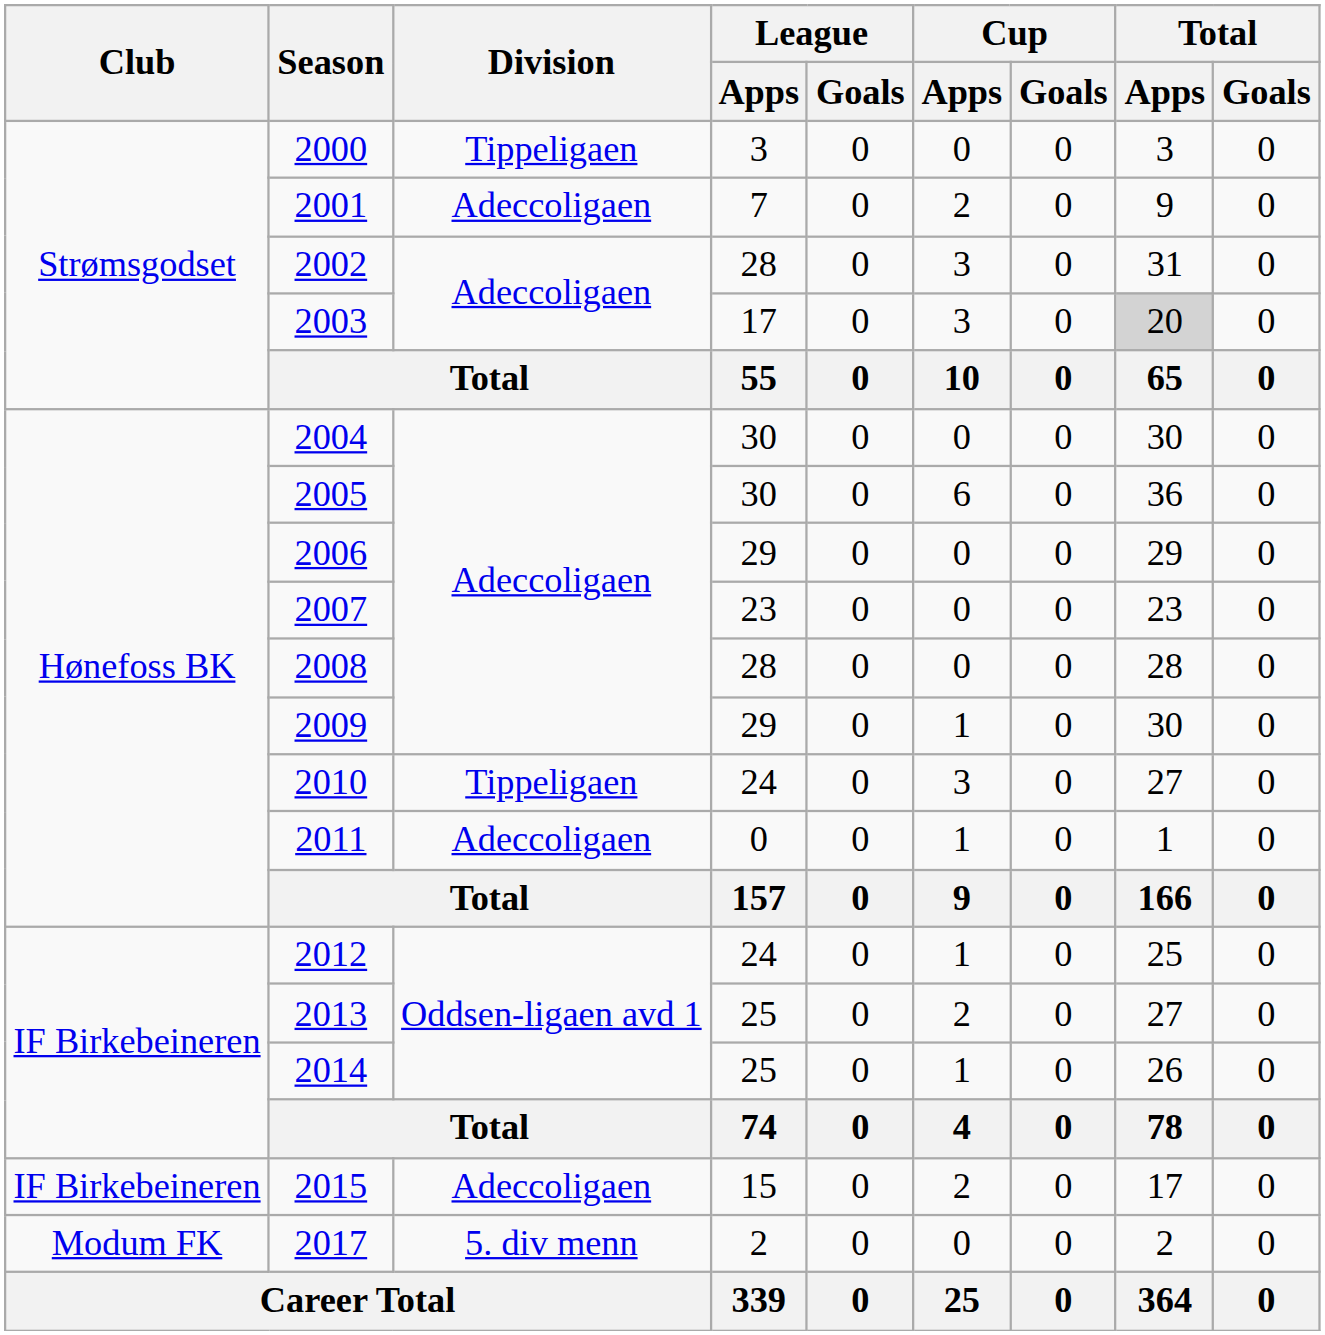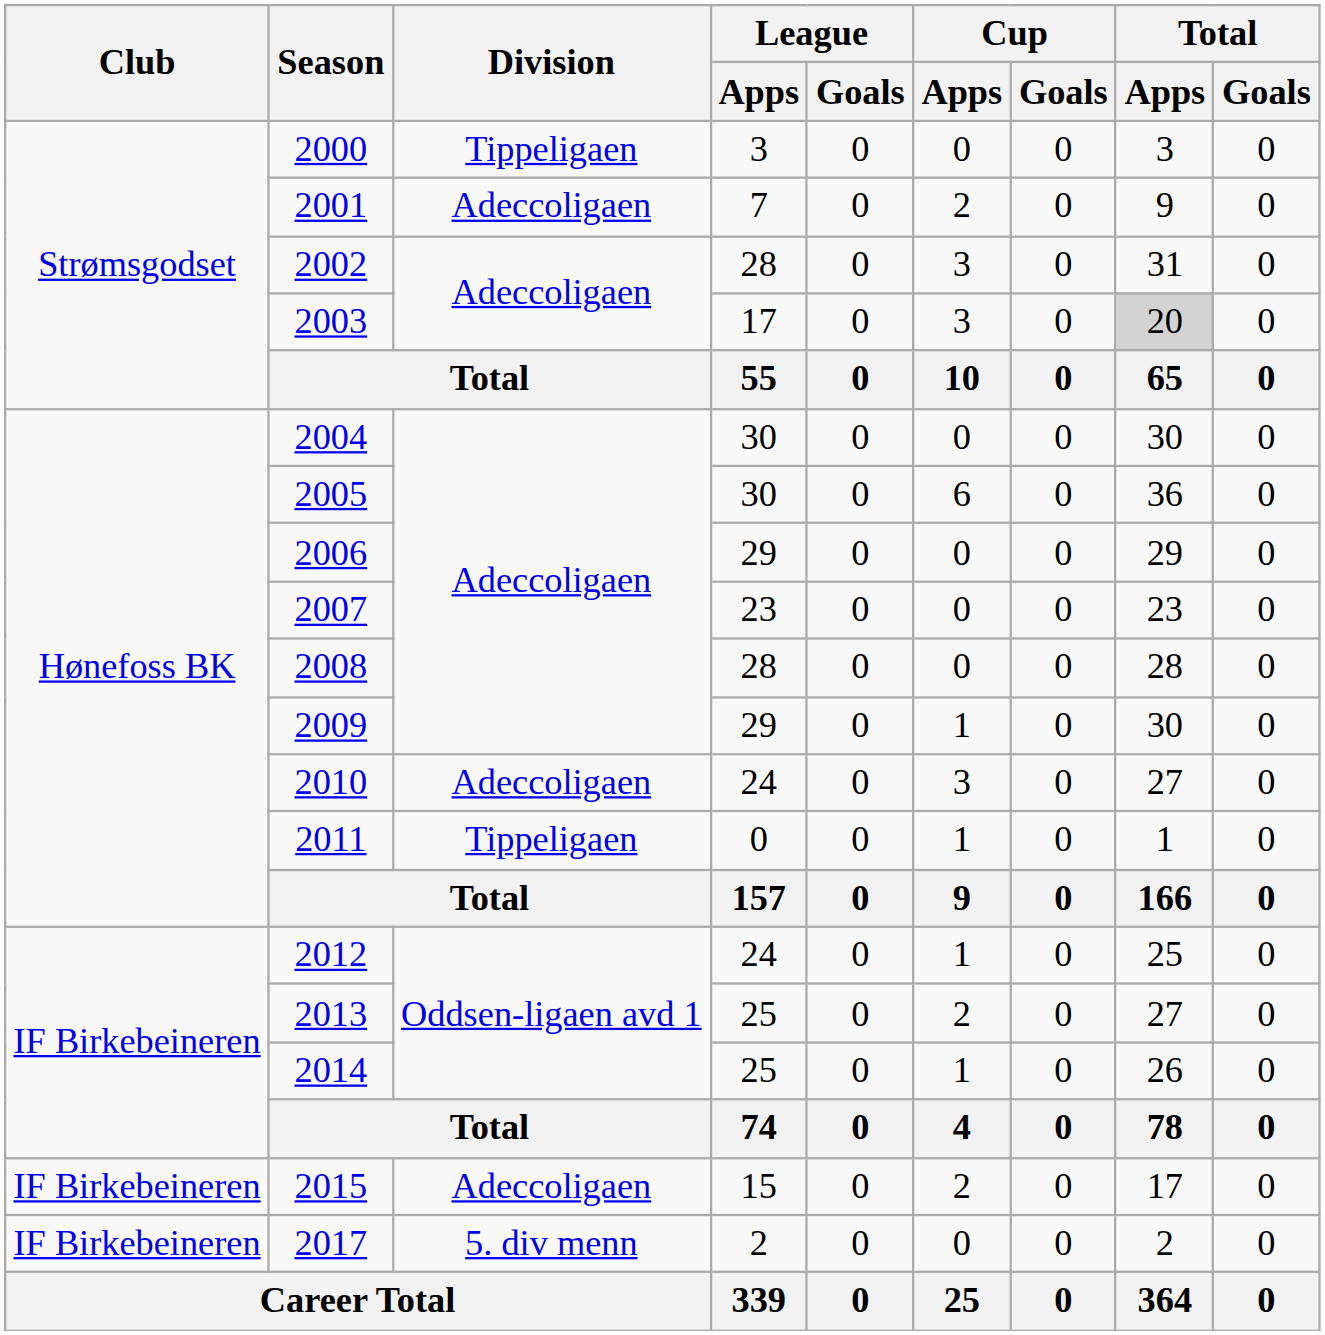 <table class="wikitable" style="text-align: center;">
 <tr>
 <th rowspan="2">Club</th>
 <th rowspan="2">Season</th>
 <th rowspan="2">Division</th>
 <th colspan="2">League</th>
 <th colspan="2">Cup</th>
 <th colspan="2">Total</th>
 </tr>
 <tr>
 <th>Apps</th>
 <th>Goals</th>
 <th>Apps</th>
 <th>Goals</th>
 <th>Apps</th>
 <th>Goals</th>
 </tr>
 <tr>
 <td rowspan="5" valign="center"><a href='#'>Strømsgodset</a></td>
 <td><a href='#'>2000</a></td>
 <td><a href='#'>Tippeligaen</a></td>
 <td>3</td>
 <td>0</td>
 <td>0</td>
 <td>0</td>
 <td>3</td>
 <td>0</td>
 </tr>
 <tr>
 <td><a href='#'>2001</a></td>
 <td><a href='#'>Adeccoligaen</a></td>
 <td>7</td>
 <td>0</td>
 <td>2</td>
 <td>0</td>
 <td>9</td>
 <td>0</td>
 </tr>
 <tr>
 <td><a href='#'>2002</a></td>
 <td rowspan="2" valign="center"><a href='#'>Adeccoligaen</a></td>
 <td>28</td>
 <td>0</td>
 <td>3</td>
 <td>0</td>
 <td>31</td>
 <td>0</td>
 </tr>
 <tr>
 <td><a href='#'>2003</a></td>
 <td>17</td>
 <td>0</td>
 <td>3</td>
 <td>0</td>
 <td style="background: lightgrey;">20</td>
 <td>0</td>
 </tr>
 <tr>
 <th colspan="2">Total</th>
 <th>55</th>
 <th>0</th>
 <th>10</th>
 <th>0</th>
 <th>65</th>
 <th>0</th>
 </tr>
 <tr>
 <td rowspan="9" valign="center"><a href='#'>Hønefoss BK</a></td>
 <td><a href='#'>2004</a></td>
 <td rowspan="6" valign="center"><a href='#'>Adeccoligaen</a></td>
 <td>30</td>
 <td>0</td>
 <td>0</td>
 <td>0</td>
 <td>30</td>
 <td>0</td>
 </tr>
 <tr>
 <td><a href='#'>2005</a></td>
 <td>30</td>
 <td>0</td>
 <td>6</td>
 <td>0</td>
 <td>36</td>
 <td>0</td>
 </tr>
 <tr>
 <td><a href='#'>2006</a></td>
 <td>29</td>
 <td>0</td>
 <td>0</td>
 <td>0</td>
 <td>29</td>
 <td>0</td>
 </tr>
 <tr>
 <td><a href='#'>2007</a></td>
 <td>23</td>
 <td>0</td>
 <td>0</td>
 <td>0</td>
 <td>23</td>
 <td>0</td>
 </tr>
 <tr>
 <td><a href='#'>2008</a></td>
 <td>28</td>
 <td>0</td>
 <td>0</td>
 <td>0</td>
 <td>28</td>
 <td>0</td>
 </tr>
 <tr>
 <td><a href='#'>2009</a></td>
 <td>29</td>
 <td>0</td>
 <td>1</td>
 <td>0</td>
 <td>30</td>
 <td>0</td>
 </tr>
 <tr>
 <td><a href='#'>2010</a></td>
-<td><a href='#'>Tippeligaen</a></td>
+<td><a href='#'>Adeccoligaen</a></td>
 <td>24</td>
 <td>0</td>
 <td>3</td>
 <td>0</td>
 <td>27</td>
 <td>0</td>
 </tr>
 <tr>
 <td><a href='#'>2011</a></td>
-<td><a href='#'>Adeccoligaen</a></td>
+<td><a href='#'>Tippeligaen</a></td>
 <td>0</td>
 <td>0</td>
 <td>1</td>
 <td>0</td>
 <td>1</td>
 <td>0</td>
 </tr>
 <tr>
 <th colspan="2">Total</th>
 <th>157</th>
 <th>0</th>
 <th>9</th>
 <th>0</th>
 <th>166</th>
 <th>0</th>
 </tr>
 <tr>
 <td rowspan="4" valign="center"><a href='#'>IF Birkebeineren</a></td>
 <td><a href='#'>2012</a></td>
 <td rowspan="3" valign="center"><a href='#'>Oddsen-ligaen avd 1</a></td>
 <td>24</td>
 <td>0</td>
 <td>1</td>
 <td>0</td>
 <td>25</td>
 <td>0</td>
 </tr>
 <tr>
 <td><a href='#'>2013</a></td>
 <td>25</td>
 <td>0</td>
 <td>2</td>
 <td>0</td>
 <td>27</td>
 <td>0</td>
 </tr>
 <tr>
 <td><a href='#'>2014</a></td>
 <td>25</td>
 <td>0</td>
 <td>1</td>
 <td>0</td>
 <td>26</td>
 <td>0</td>
 </tr>
 <tr>
 <th colspan="2">Total</th>
 <th>74</th>
 <th>0</th>
 <th>4</th>
 <th>0</th>
 <th>78</th>
 <th>0</th>
 </tr>
 <tr>
 <td><a href='#'>IF Birkebeineren</a></td>
 <td><a href='#'>2015</a></td>
 <td><a href='#'>Adeccoligaen</a></td>
 <td>15</td>
 <td>0</td>
 <td>2</td>
 <td>0</td>
 <td>17</td>
 <td>0</td>
 </tr>
 <tr>
-<td><a href='#'>Modum FK</a></td>
+<td><a href='#'>IF Birkebeineren</a></td>
 <td><a href='#'>2017</a></td>
 <td><a href='#'>5. div menn</a></td>
 <td>2</td>
 <td>0</td>
 <td>0</td>
 <td>0</td>
 <td>2</td>
 <td>0</td>
 </tr>
 <tr>
 <th colspan="3">Career Total</th>
 <th>339</th>
 <th>0</th>
 <th>25</th>
 <th>0</th>
 <th>364</th>
 <th>0</th>
 </tr>
 </table>
